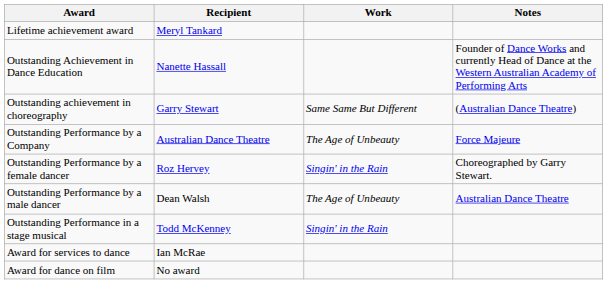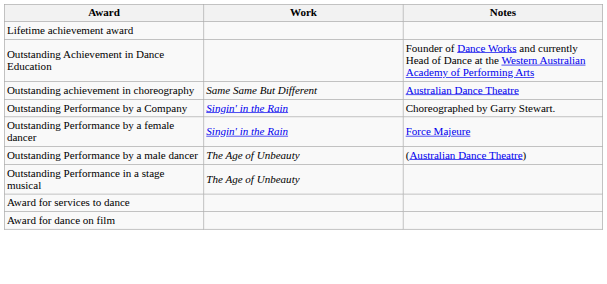 <table class="wikitable">
 <tr>
 <th width="25%">Award</th>
-<th width="25%">Recipient</th>
 <th width="25%">Work</th>
 <th width="25%">Notes</th>
 </tr>
 <tr>
 <td>Lifetime achievement award</td>
-<td><a href='#'>Meryl Tankard</a></td>
 <td></td>
 <td></td>
 </tr>
 <tr>
 <td>Outstanding Achievement in Dance Education</td>
-<td><a href='#'>Nanette Hassall</a></td>
 <td></td>
 <td>Founder of <a href='#'>Dance Works</a> and currently Head of Dance at the <a href='#'>Western Australian Academy of Performing Arts</a></td>
 </tr>
 <tr>
 <td>Outstanding achievement in choreography</td>
-<td><a href='#'>Garry Stewart</a></td>
 <td><em>Same Same But Different</em></td>
-<td>(<a href='#'>Australian Dance Theatre</a>)</td>
+<td><a href='#'>Australian Dance Theatre</a></td>
 </tr>
 <tr>
 <td>Outstanding Performance by a Company</td>
-<td><a href='#'>Australian Dance Theatre</a></td>
-<td><em>The Age of Unbeauty</em></td>
-<td><a href='#'>Force Majeure</a></td>
-</tr>
-<tr>
-<td>Outstanding Performance by a female dancer</td>
-<td><a href='#'>Roz Hervey</a></td>
 <td><em><a href='#'>Singin' in the Rain</a></em></td>
 <td>Choreographed by Garry Stewart.</td>
 </tr>
 <tr>
+<td>Outstanding Performance by a female dancer</td>
+<td><em><a href='#'>Singin' in the Rain</a></em></td>
+<td><a href='#'>Force Majeure</a></td>
+</tr>
+<tr>
 <td>Outstanding Performance by a male dancer</td>
-<td>Dean Walsh</td>
 <td><em>The Age of Unbeauty</em></td>
-<td><a href='#'>Australian Dance Theatre</a></td>
+<td>(<a href='#'>Australian Dance Theatre</a>)</td>
 </tr>
 <tr>
 <td>Outstanding Performance in a stage musical</td>
-<td><a href='#'>Todd McKenney</a></td>
-<td><em><a href='#'>Singin' in the Rain</a></em></td>
+<td><em>The Age of Unbeauty</em></td>
 <td></td>
 </tr>
 <tr>
 <td>Award for services to dance</td>
-<td>Ian McRae</td>
 <td></td>
 <td></td>
 </tr>
 <tr>
 <td>Award for dance on film</td>
-<td>No award</td>
 <td></td>
 <td></td>
 </tr>
 </table>
